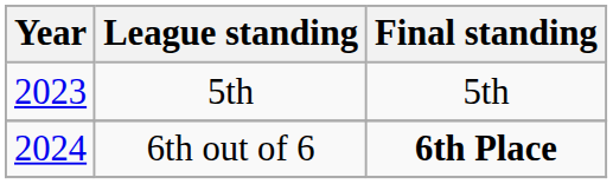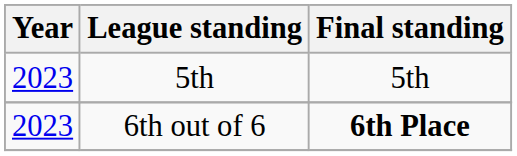 <table class="wikitable" style="text-align:center;">
 <tr>
 <th>Year</th>
 <th>League standing</th>
 <th>Final standing</th>
 </tr>
 <tr>
 <td><a href='#'>2023</a></td>
 <td>5th</td>
 <td>5th</td>
 </tr>
 <tr>
 </tr>
 <tr>
-<td><a href='#'>2024</a></td>
+<td><a href='#'>2023</a></td>
 <td>6th out of 6</td>
 <td><strong>6th Place</strong></td>
 </tr>
 <tr>
 </tr>
 </table>
